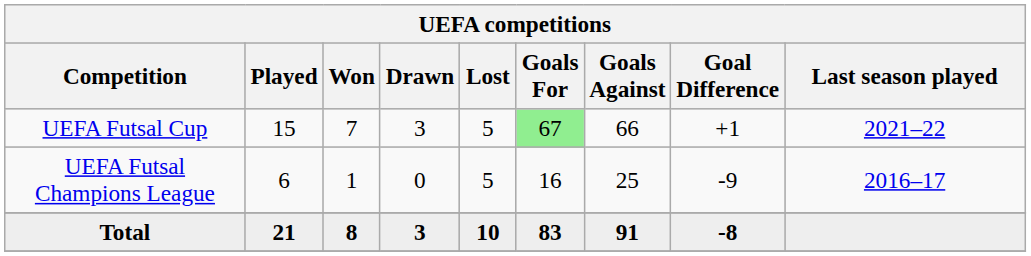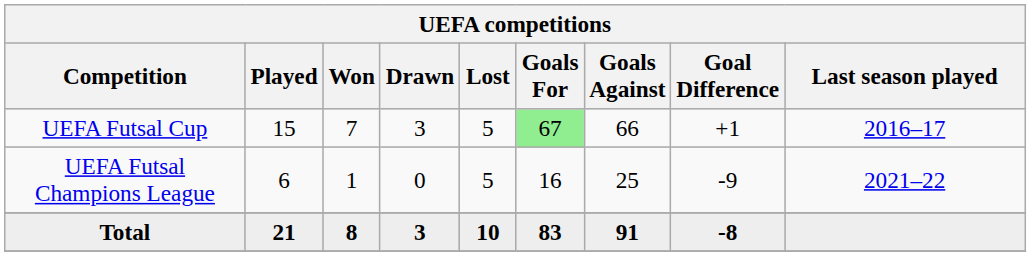 <table class="wikitable" style="font-size:95%; text-align: center;">
 <tr>
 <th colspan="9">UEFA competitions</th>
 </tr>
 <tr>
 <th width="150">Competition</th>
 <th width="30">Played</th>
 <th width="30">Won</th>
 <th width="30">Drawn</th>
 <th width="30">Lost</th>
 <th width="30">Goals For</th>
 <th width="30">Goals Against</th>
 <th width="30">Goal Difference</th>
 <th width="150">Last season played</th>
 </tr>
 <tr>
 <td><a href='#'>UEFA Futsal Cup</a></td>
 <td>15</td>
 <td>7</td>
 <td>3</td>
 <td>5</td>
 <td style="background: lightgreen;">67</td>
 <td>66</td>
 <td>+1</td>
-<td><a href='#'>2021–22</a></td>
+<td><a href='#'>2016–17</a></td>
 </tr>
 <tr>
 <td><a href='#'>UEFA Futsal<br>Champions League</a></td>
 <td>6</td>
 <td>1</td>
 <td>0</td>
 <td>5</td>
 <td>16</td>
 <td>25</td>
 <td>-9</td>
-<td><a href='#'>2016–17</a></td>
+<td><a href='#'>2021–22</a></td>
 </tr>
 <tr>
 </tr>
 <tr bgcolor=#EEEEEE>
 <td><strong>Total</strong></td>
 <td><strong>21</strong></td>
 <td><strong>8</strong></td>
 <td><strong>3</strong></td>
 <td><strong>10</strong></td>
 <td><strong>83</strong></td>
 <td><strong>91</strong></td>
 <td><strong>-8</strong></td>
 <td></td>
 </tr>
 <tr>
 </tr>
 </table>
